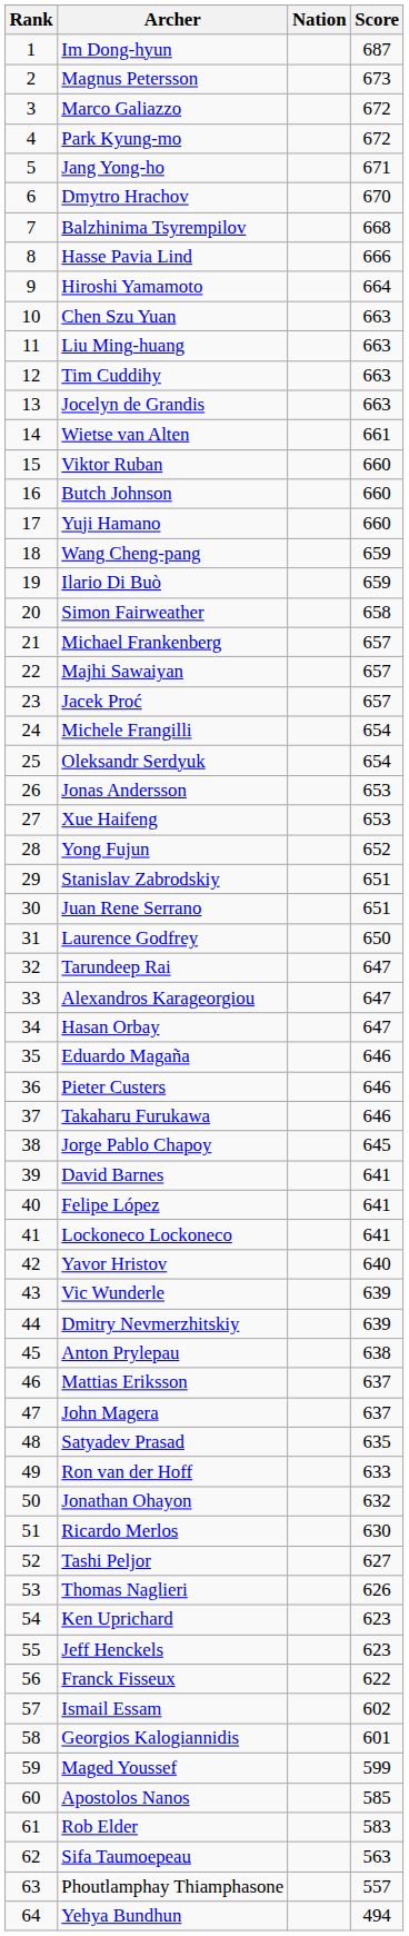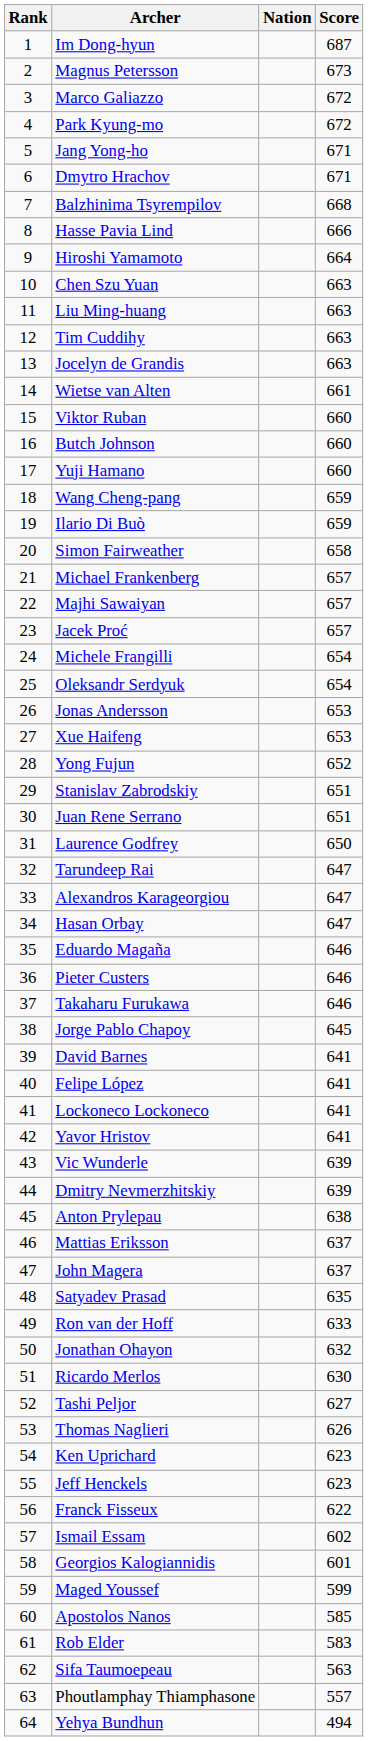 <table class="wikitable sortable" style="text-align:center">
 <tr>
 <th>Rank</th>
 <th>Archer</th>
 <th>Nation</th>
 <th>Score</th>
 </tr>
 <tr>
 <td>1</td>
 <td align=left><a href='#'>Im Dong-hyun</a></td>
 <td align=left></td>
 <td>687</td>
 </tr>
 <tr>
 <td>2</td>
 <td align=left><a href='#'>Magnus Petersson</a></td>
 <td align=left></td>
 <td>673</td>
 </tr>
 <tr>
 <td>3</td>
 <td align=left><a href='#'>Marco Galiazzo</a></td>
 <td align=left></td>
 <td>672</td>
 </tr>
 <tr>
 <td>4</td>
 <td align=left><a href='#'>Park Kyung-mo</a></td>
 <td align=left></td>
 <td>672</td>
 </tr>
 <tr>
 <td>5</td>
 <td align=left><a href='#'>Jang Yong-ho</a></td>
 <td align=left></td>
 <td>671</td>
 </tr>
 <tr>
 <td>6</td>
 <td align=left><a href='#'>Dmytro Hrachov</a></td>
 <td align=left></td>
-<td>670</td>
+<td>671</td>
 </tr>
 <tr>
 <td>7</td>
 <td align=left><a href='#'>Balzhinima Tsyrempilov</a></td>
 <td align=left></td>
 <td>668</td>
 </tr>
 <tr>
 <td>8</td>
 <td align=left><a href='#'>Hasse Pavia Lind</a></td>
 <td align=left></td>
 <td>666</td>
 </tr>
 <tr>
 <td>9</td>
 <td align=left><a href='#'>Hiroshi Yamamoto</a></td>
 <td align=left></td>
 <td>664</td>
 </tr>
 <tr>
 <td>10</td>
 <td align=left><a href='#'>Chen Szu Yuan</a></td>
 <td align=left></td>
 <td>663</td>
 </tr>
 <tr>
 <td>11</td>
 <td align=left><a href='#'>Liu Ming-huang</a></td>
 <td align=left></td>
 <td>663</td>
 </tr>
 <tr>
 <td>12</td>
 <td align=left><a href='#'>Tim Cuddihy</a></td>
 <td align=left></td>
 <td>663</td>
 </tr>
 <tr>
 <td>13</td>
 <td align=left><a href='#'>Jocelyn de Grandis</a></td>
 <td align=left></td>
 <td>663</td>
 </tr>
 <tr>
 <td>14</td>
 <td align=left><a href='#'>Wietse van Alten</a></td>
 <td align=left></td>
 <td>661</td>
 </tr>
 <tr>
 <td>15</td>
 <td align=left><a href='#'>Viktor Ruban</a></td>
 <td align=left></td>
 <td>660</td>
 </tr>
 <tr>
 <td>16</td>
 <td align=left><a href='#'>Butch Johnson</a></td>
 <td align=left></td>
 <td>660</td>
 </tr>
 <tr>
 <td>17</td>
 <td align=left><a href='#'>Yuji Hamano</a></td>
 <td align=left></td>
 <td>660</td>
 </tr>
 <tr>
 <td>18</td>
 <td align=left><a href='#'>Wang Cheng-pang</a></td>
 <td align=left></td>
 <td>659</td>
 </tr>
 <tr>
 <td>19</td>
 <td align=left><a href='#'>Ilario Di Buò</a></td>
 <td align=left></td>
 <td>659</td>
 </tr>
 <tr>
 <td>20</td>
 <td align=left><a href='#'>Simon Fairweather</a></td>
 <td align=left></td>
 <td>658</td>
 </tr>
 <tr>
 <td>21</td>
 <td align=left><a href='#'>Michael Frankenberg</a></td>
 <td align=left></td>
 <td>657</td>
 </tr>
 <tr>
 <td>22</td>
 <td align=left><a href='#'>Majhi Sawaiyan</a></td>
 <td align=left></td>
 <td>657</td>
 </tr>
 <tr>
 <td>23</td>
 <td align=left><a href='#'>Jacek Proć</a></td>
 <td align=left></td>
 <td>657</td>
 </tr>
 <tr>
 <td>24</td>
 <td align=left><a href='#'>Michele Frangilli</a></td>
 <td align=left></td>
 <td>654</td>
 </tr>
 <tr>
 <td>25</td>
 <td align=left><a href='#'>Oleksandr Serdyuk</a></td>
 <td align=left></td>
 <td>654</td>
 </tr>
 <tr>
 <td>26</td>
 <td align=left><a href='#'>Jonas Andersson</a></td>
 <td align=left></td>
 <td>653</td>
 </tr>
 <tr>
 <td>27</td>
 <td align=left><a href='#'>Xue Haifeng</a></td>
 <td align=left></td>
 <td>653</td>
 </tr>
 <tr>
 <td>28</td>
 <td align=left><a href='#'>Yong Fujun</a></td>
 <td align=left></td>
 <td>652</td>
 </tr>
 <tr>
 <td>29</td>
 <td align=left><a href='#'>Stanislav Zabrodskiy</a></td>
 <td align=left></td>
 <td>651</td>
 </tr>
 <tr>
 <td>30</td>
 <td align=left><a href='#'>Juan Rene Serrano</a></td>
 <td align=left></td>
 <td>651</td>
 </tr>
 <tr>
 <td>31</td>
 <td align=left><a href='#'>Laurence Godfrey</a></td>
 <td align=left></td>
 <td>650</td>
 </tr>
 <tr>
 <td>32</td>
 <td align=left><a href='#'>Tarundeep Rai</a></td>
 <td align=left></td>
 <td>647</td>
 </tr>
 <tr>
 <td>33</td>
 <td align=left><a href='#'>Alexandros Karageorgiou</a></td>
 <td align=left></td>
 <td>647</td>
 </tr>
 <tr>
 <td>34</td>
 <td align=left><a href='#'>Hasan Orbay</a></td>
 <td align=left></td>
 <td>647</td>
 </tr>
 <tr>
 <td>35</td>
 <td align=left><a href='#'>Eduardo Magaña</a></td>
 <td align=left></td>
 <td>646</td>
 </tr>
 <tr>
 <td>36</td>
 <td align=left><a href='#'>Pieter Custers</a></td>
 <td align=left></td>
 <td>646</td>
 </tr>
 <tr>
 <td>37</td>
 <td align=left><a href='#'>Takaharu Furukawa</a></td>
 <td align=left></td>
 <td>646</td>
 </tr>
 <tr>
 <td>38</td>
 <td align=left><a href='#'>Jorge Pablo Chapoy</a></td>
 <td align=left></td>
 <td>645</td>
 </tr>
 <tr>
 <td>39</td>
 <td align=left><a href='#'>David Barnes</a></td>
 <td align=left></td>
 <td>641</td>
 </tr>
 <tr>
 <td>40</td>
 <td align=left><a href='#'>Felipe López</a></td>
 <td align=left></td>
 <td>641</td>
 </tr>
 <tr>
 <td>41</td>
 <td align=left><a href='#'>Lockoneco Lockoneco</a></td>
 <td align=left></td>
 <td>641</td>
 </tr>
 <tr>
 <td>42</td>
 <td align=left><a href='#'>Yavor Hristov</a></td>
 <td align=left></td>
-<td>640</td>
+<td>641</td>
 </tr>
 <tr>
 <td>43</td>
 <td align=left><a href='#'>Vic Wunderle</a></td>
 <td align=left></td>
 <td>639</td>
 </tr>
 <tr>
 <td>44</td>
 <td align=left><a href='#'>Dmitry Nevmerzhitskiy</a></td>
 <td align=left></td>
 <td>639</td>
 </tr>
 <tr>
 <td>45</td>
 <td align=left><a href='#'>Anton Prylepau</a></td>
 <td align=left></td>
 <td>638</td>
 </tr>
 <tr>
 <td>46</td>
 <td align=left><a href='#'>Mattias Eriksson</a></td>
 <td align=left></td>
 <td>637</td>
 </tr>
 <tr>
 <td>47</td>
 <td align=left><a href='#'>John Magera</a></td>
 <td align=left></td>
 <td>637</td>
 </tr>
 <tr>
 <td>48</td>
 <td align=left><a href='#'>Satyadev Prasad</a></td>
 <td align=left></td>
 <td>635</td>
 </tr>
 <tr>
 <td>49</td>
 <td align=left><a href='#'>Ron van der Hoff</a></td>
 <td align=left></td>
 <td>633</td>
 </tr>
 <tr>
 <td>50</td>
 <td align=left><a href='#'>Jonathan Ohayon</a></td>
 <td align=left></td>
 <td>632</td>
 </tr>
 <tr>
 <td>51</td>
 <td align=left><a href='#'>Ricardo Merlos</a></td>
 <td align=left></td>
 <td>630</td>
 </tr>
 <tr>
 <td>52</td>
 <td align=left><a href='#'>Tashi Peljor</a></td>
 <td align=left></td>
 <td>627</td>
 </tr>
 <tr>
 <td>53</td>
 <td align=left><a href='#'>Thomas Naglieri</a></td>
 <td align=left></td>
 <td>626</td>
 </tr>
 <tr>
 <td>54</td>
 <td align=left><a href='#'>Ken Uprichard</a></td>
 <td align=left></td>
 <td>623</td>
 </tr>
 <tr>
 <td>55</td>
 <td align=left><a href='#'>Jeff Henckels</a></td>
 <td align=left></td>
 <td>623</td>
 </tr>
 <tr>
 <td>56</td>
 <td align=left><a href='#'>Franck Fisseux</a></td>
 <td align=left></td>
 <td>622</td>
 </tr>
 <tr>
 <td>57</td>
 <td align=left><a href='#'>Ismail Essam</a></td>
 <td align=left></td>
 <td>602</td>
 </tr>
 <tr>
 <td>58</td>
 <td align=left><a href='#'>Georgios Kalogiannidis</a></td>
 <td align=left></td>
 <td>601</td>
 </tr>
 <tr>
 <td>59</td>
 <td align=left><a href='#'>Maged Youssef</a></td>
 <td align=left></td>
 <td>599</td>
 </tr>
 <tr>
 <td>60</td>
 <td align=left><a href='#'>Apostolos Nanos</a></td>
 <td align=left></td>
 <td>585</td>
 </tr>
 <tr>
 <td>61</td>
 <td align=left><a href='#'>Rob Elder</a></td>
 <td align=left></td>
 <td>583</td>
 </tr>
 <tr>
 <td>62</td>
 <td align=left><a href='#'>Sifa Taumoepeau</a></td>
 <td align=left></td>
 <td>563</td>
 </tr>
 <tr>
 <td>63</td>
 <td align=left>Phoutlamphay Thiamphasone</td>
 <td align=left></td>
 <td>557</td>
 </tr>
 <tr>
 <td>64</td>
 <td align=left><a href='#'>Yehya Bundhun</a></td>
 <td align=left></td>
 <td>494</td>
 </tr>
 </table>
